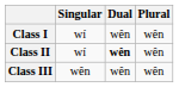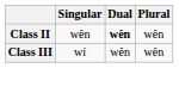 <table class="wikitable">
 <tr>
 <th></th>
 <th>Singular</th>
 <th>Dual</th>
 <th>Plural</th>
 </tr>
 <tr align="center">
-<th>Class I</th>
-<td>wí</td>
+<th>Class II</th>
 <td>wên</td>
-<td>wên</td>
-</tr>
-<tr align="center">
-<th>Class II</th>
-<td>wí</td>
 <td><strong>wên</strong></td>
 <td>wên</td>
 </tr>
 <tr align="center">
 <th>Class III</th>
-<td>wên</td>
+<td>wí</td>
 <td>wên</td>
 <td>wên</td>
 </tr>
 </table>
